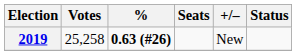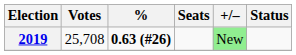 <table class="wikitable" text-align:left;">
 <tr>
 <th>Election</th>
 <th>Votes</th>
 <th>%</th>
 <th>Seats</th>
 <th>+/–</th>
 <th>Status</th>
 </tr>
 <tr>
 <th><a href='#'>2019</a></th>
-<td>25,258</td>
+<td>25,708</td>
 <td><strong>0.63 (#26)</strong></td>
 <td></td>
-<td>New</td>
+<td style="background: lightgreen;">New</td>
 <td></td>
 </tr>
 <tr>
 </tr>
 </table>
